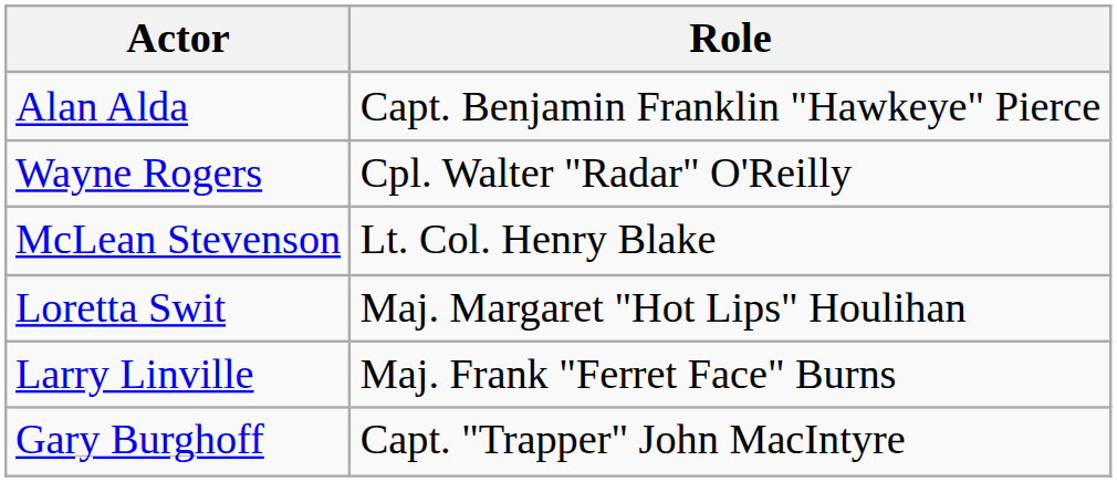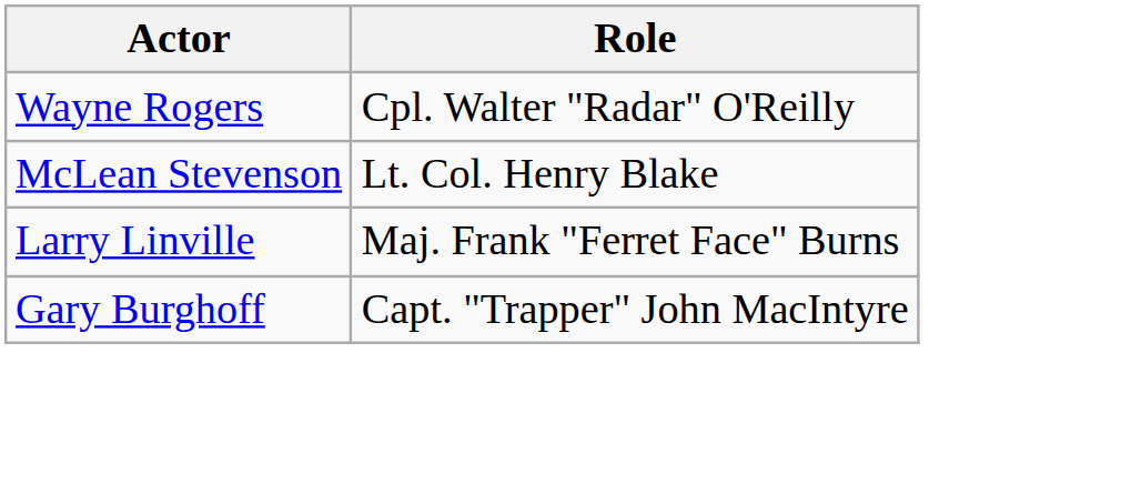 <table class="wikitable">
 <tr>
 <th>Actor</th>
 <th>Role</th>
-</tr>
-<tr>
-<td><a href='#'>Alan Alda</a></td>
-<td>Capt. Benjamin Franklin "Hawkeye" Pierce</td>
 </tr>
 <tr>
 <td><a href='#'>Wayne Rogers</a></td>
 <td>Cpl. Walter "Radar" O'Reilly</td>
 </tr>
 <tr>
 <td><a href='#'>McLean Stevenson</a></td>
 <td>Lt. Col. Henry Blake</td>
 </tr>
 <tr>
-<td><a href='#'>Loretta Swit</a></td>
-<td>Maj. Margaret "Hot Lips" Houlihan</td>
-</tr>
-<tr>
 <td><a href='#'>Larry Linville</a></td>
 <td>Maj. Frank "Ferret Face" Burns</td>
 </tr>
 <tr>
 <td><a href='#'>Gary Burghoff</a></td>
 <td>Capt. "Trapper" John MacIntyre</td>
 </tr>
 </table>
